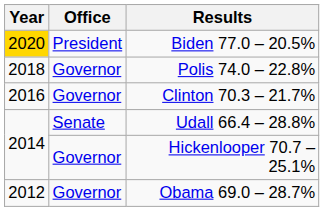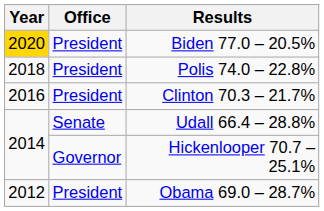 <table class=wikitable>
 <tr>
 <th width="30">Year</th>
 <th width="60">Office</th>
 <th width="180">Results</th>
 </tr>
 <tr>
 <td style="background: gold;">2020</td>
 <td><a href='#'>President</a></td>
 <td align="right" ><a href='#'>Biden</a> 77.0 – 20.5%</td>
 </tr>
 <tr>
 <td>2018</td>
-<td><a href='#'>Governor</a></td>
+<td><a href='#'>President</a></td>
 <td align="right" ><a href='#'>Polis</a> 74.0 – 22.8%</td>
 </tr>
 <tr>
 <td>2016</td>
-<td><a href='#'>Governor</a></td>
+<td><a href='#'>President</a></td>
 <td align="right" ><a href='#'>Clinton</a> 70.3 – 21.7%</td>
 </tr>
 <tr>
 <td rowspan="2">2014</td>
 <td><a href='#'>Senate</a></td>
 <td align="right" ><a href='#'>Udall</a> 66.4 – 28.8%</td>
 </tr>
 <tr>
 <td><a href='#'>Governor</a></td>
 <td align="right" ><a href='#'>Hickenlooper</a> 70.7 – 25.1%</td>
 </tr>
 <tr>
 <td>2012</td>
-<td><a href='#'>Governor</a></td>
+<td><a href='#'>President</a></td>
 <td align="right" ><a href='#'>Obama</a> 69.0 – 28.7%</td>
 </tr>
 </table>
